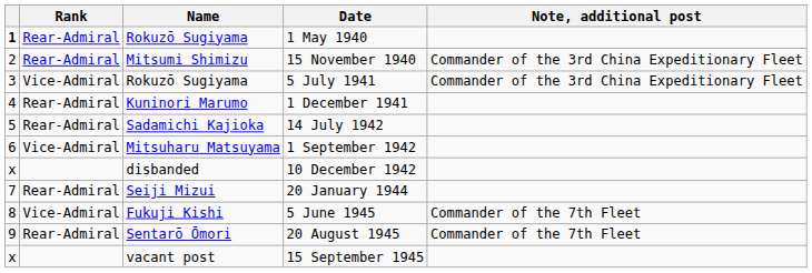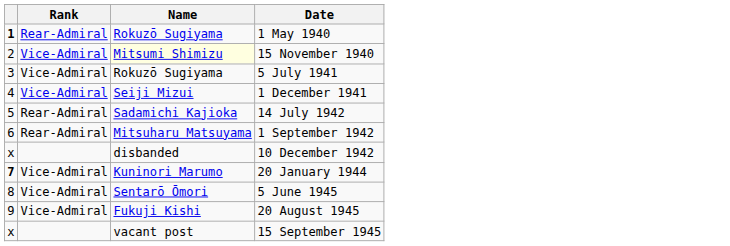 <table class=wikitable>
 <tr>
 <th></th>
 <th>Rank</th>
 <th>Name</th>
 <th>Date</th>
-<th>Note, additional post</th>
 </tr>
 <tr>
 <td><strong>1</strong></td>
 <td><a href='#'>Rear-Admiral</a></td>
 <td><a href='#'>Rokuzō Sugiyama</a></td>
 <td>1 May 1940</td>
-<td></td>
 </tr>
 <tr>
 <td>2</td>
-<td><a href='#'>Rear-Admiral</a></td>
-<td><a href='#'>Mitsumi Shimizu</a></td>
+<td><a href='#'>Vice-Admiral</a></td>
+<td style="background: lightyellow;"><a href='#'>Mitsumi Shimizu</a></td>
 <td>15 November 1940</td>
-<td>Commander of the 3rd China Expeditionary Fleet</td>
 </tr>
 <tr>
 <td>3</td>
 <td>Vice-Admiral</td>
 <td>Rokuzō Sugiyama</td>
 <td>5 July 1941</td>
-<td>Commander of the 3rd China Expeditionary Fleet</td>
 </tr>
 <tr>
 <td>4</td>
-<td>Rear-Admiral</td>
-<td><a href='#'>Kuninori Marumo</a></td>
+<td><a href='#'>Vice-Admiral</a></td>
+<td><a href='#'>Seiji Mizui</a></td>
 <td>1 December 1941</td>
-<td></td>
 </tr>
 <tr>
 <td>5</td>
 <td>Rear-Admiral</td>
 <td><a href='#'>Sadamichi Kajioka</a></td>
 <td>14 July 1942</td>
-<td></td>
 </tr>
 <tr>
 <td>6</td>
-<td>Vice-Admiral</td>
+<td>Rear-Admiral</td>
 <td><a href='#'>Mitsuharu Matsuyama</a></td>
 <td>1 September 1942</td>
-<td></td>
 </tr>
 <tr>
 <td>x</td>
 <td></td>
 <td>disbanded</td>
 <td>10 December 1942</td>
-<td></td>
 </tr>
 <tr>
-<td>7</td>
-<td>Rear-Admiral</td>
-<td><a href='#'>Seiji Mizui</a></td>
+<td><strong>7</strong></td>
+<td>Vice-Admiral</td>
+<td><a href='#'>Kuninori Marumo</a></td>
 <td>20 January 1944</td>
-<td></td>
 </tr>
 <tr>
 <td>8</td>
 <td>Vice-Admiral</td>
-<td><a href='#'>Fukuji Kishi</a></td>
+<td><a href='#'>Sentarō Ōmori</a></td>
 <td>5 June 1945</td>
-<td>Commander of the 7th Fleet</td>
 </tr>
 <tr>
 <td>9</td>
-<td>Rear-Admiral</td>
-<td><a href='#'>Sentarō Ōmori</a></td>
+<td>Vice-Admiral</td>
+<td><a href='#'>Fukuji Kishi</a></td>
 <td>20 August 1945</td>
-<td>Commander of the 7th Fleet</td>
 </tr>
 <tr>
 <td>x</td>
 <td></td>
 <td>vacant post</td>
 <td>15 September 1945</td>
-<td></td>
 </tr>
 </table>
